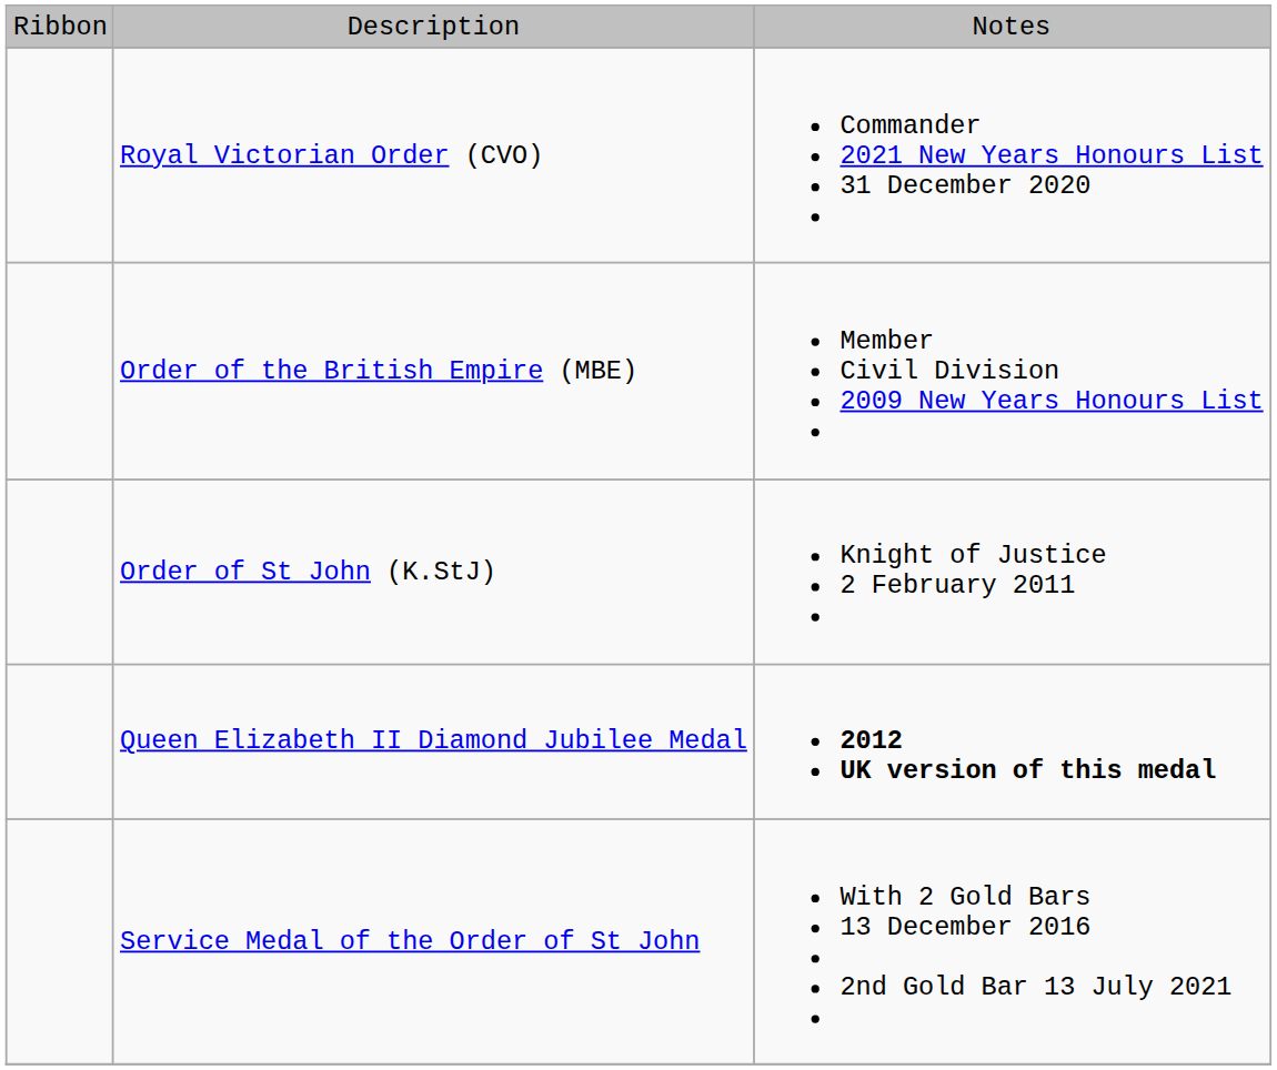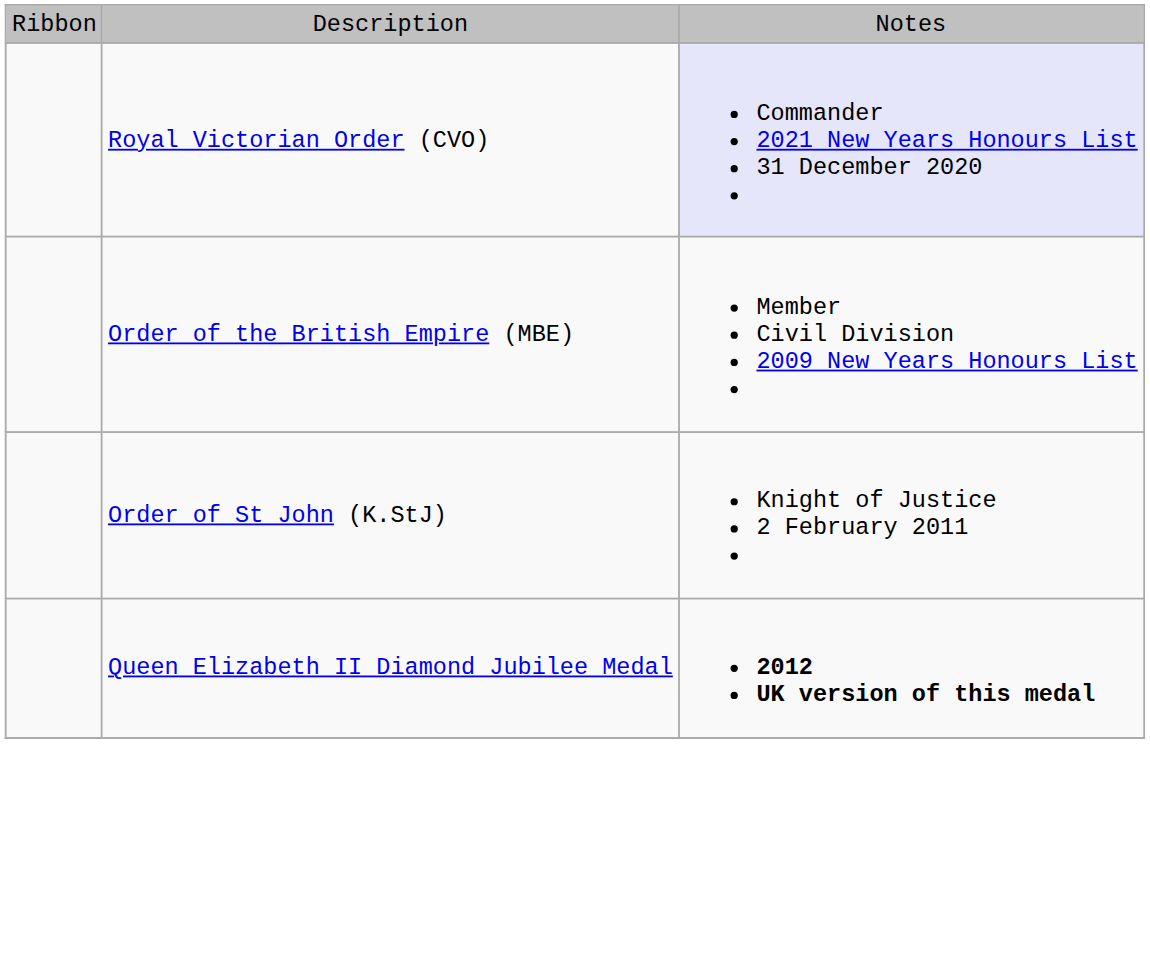 <table class="wikitable" style="margin:1em auto;">
 <tr style="background:silver;" align="center">
 <td>Ribbon</td>
 <td>Description</td>
 <td>Notes</td>
 </tr>
 <tr>
 <td></td>
 <td><a href='#'>Royal Victorian Order</a> (CVO)</td>
-<td><br><ul><li>Commander</li><li><a href='#'>2021 New Years Honours List</a></li><li>31 December 2020</li><li></li></ul></td>
+<td style="background: lavender;"><br><ul><li>Commander</li><li><a href='#'>2021 New Years Honours List</a></li><li>31 December 2020</li><li></li></ul></td>
 </tr>
 <tr>
 <td></td>
 <td><a href='#'>Order of the British Empire</a> (MBE)</td>
 <td><br><ul><li>Member</li><li>Civil Division</li><li><a href='#'>2009 New Years Honours List</a></li><li></li></ul></td>
 </tr>
 <tr>
 <td></td>
 <td><a href='#'>Order of St John</a> (K.StJ)</td>
 <td><br><ul><li>Knight of Justice</li><li>2 February 2011</li><li></li></ul></td>
 </tr>
 <tr>
 <td></td>
 <td><a href='#'>Queen Elizabeth II Diamond Jubilee Medal</a></td>
 <td><strong><br><ul><li>2012</li><li>UK version of this medal</li></ul></strong></td>
 </tr>
 <tr>
-<td></td>
-<td><a href='#'>Service Medal of the Order of St John</a></td>
-<td><br><ul><li>With 2 Gold Bars</li><li>13 December 2016</li><li></li><li>2nd Gold Bar 13 July 2021</li><li></li></ul></td>
-</tr>
-<tr>
 </tr>
 </table>
